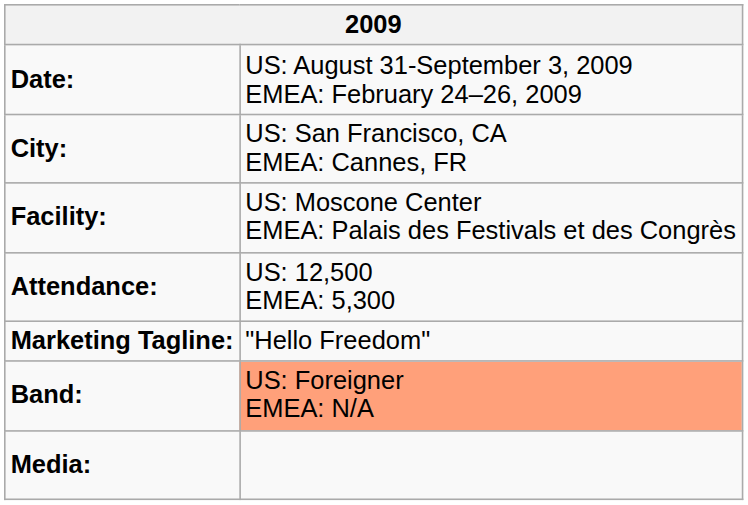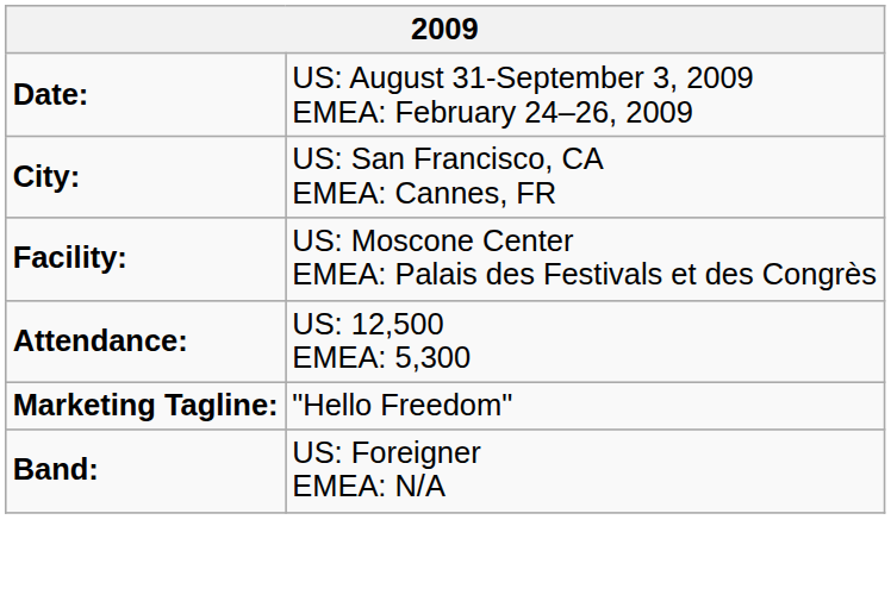 <table class="wikitable">
 <tr>
 <th colspan="2">2009</th>
 </tr>
 <tr>
 <td><strong>Date:</strong></td>
 <td>US: August 31-September 3, 2009<br>EMEA: February 24–26, 2009</td>
 </tr>
 <tr>
 <td><strong>City:</strong></td>
 <td>US: San Francisco, CA<br>EMEA: Cannes, FR</td>
 </tr>
 <tr>
 <td><strong>Facility:</strong></td>
 <td>US: Moscone Center<br>EMEA: Palais des Festivals et des Congrès</td>
 </tr>
 <tr>
 <td><strong>Attendance:</strong></td>
 <td>US: 12,500<br>EMEA: 5,300</td>
 </tr>
 <tr>
 <td><strong>Marketing Tagline:</strong></td>
 <td>"Hello Freedom"</td>
 </tr>
 <tr>
 <td><strong>Band:</strong></td>
-<td style="background: lightsalmon;">US: Foreigner<br>EMEA: N/A</td>
-</tr>
-<tr>
-<td><strong>Media:</strong></td>
-<td><br><br></td>
+<td>US: Foreigner<br>EMEA: N/A</td>
 </tr>
 </table>
